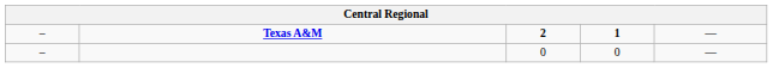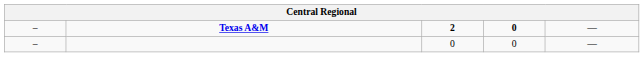 <table class="wikitable" style="font-size:90%; width: 75%; text-align: center">
 <tr>
 <th colspan=5>Central Regional</th>
 </tr>
 <tr>
 <td>–</td>
 <td><strong><a href='#'>Texas A&M</a></strong></td>
 <td><strong>2</strong></td>
-<td><strong>1</strong></td>
+<td><strong>0</strong></td>
 <td>—</td>
 </tr>
 <tr>
 <td>–</td>
 <td></td>
 <td>0</td>
 <td>0</td>
 <td>—</td>
 </tr>
 </table>
